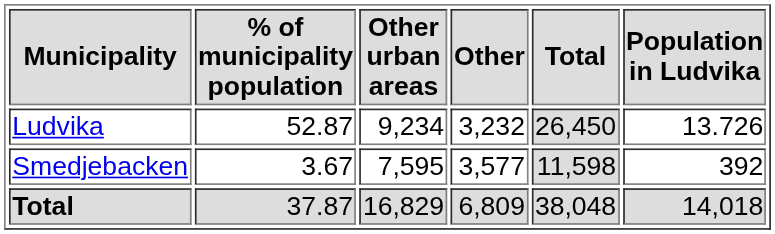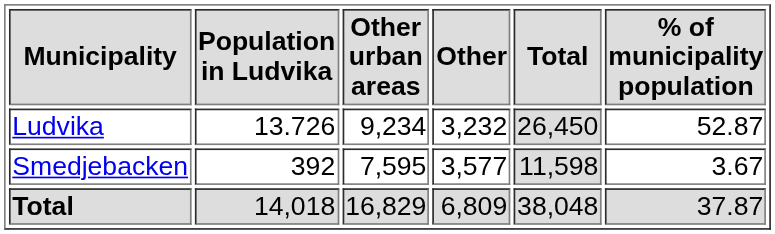 <table border>
 <tr bgcolor=#dddddd>
 <th>Municipality</th>
-<th>% of<br>municipality<br>population</th>
+<th>Population<br>in Ludvika</th>
 <th>Other<br>urban<br>areas</th>
 <th>Other</th>
 <th>Total</th>
-<th>Population<br>in Ludvika</th>
+<th>% of<br>municipality<br>population</th>
 </tr>
 <tr align=right>
 <td align=left><a href='#'>Ludvika</a></td>
-<td>52.87</td>
+<td>13.726</td>
 <td>9,234</td>
 <td>3,232</td>
 <td bgcolor=#dddddd>26,450</td>
-<td>13.726</td>
+<td>52.87</td>
 </tr>
 <tr align=right>
 <td align=left><a href='#'>Smedjebacken</a></td>
-<td>3.67</td>
+<td>392</td>
 <td>7,595</td>
 <td>3,577</td>
 <td bgcolor=#dddddd>11,598</td>
-<td>392</td>
+<td>3.67</td>
 </tr>
 <tr align=right bgcolor=#dddddd>
 <td align=left><strong>Total</strong></td>
-<td>37.87</td>
+<td>14,018</td>
 <td>16,829</td>
 <td>6,809</td>
 <td>38,048</td>
-<td>14,018</td>
+<td>37.87</td>
 </tr>
 </table>
